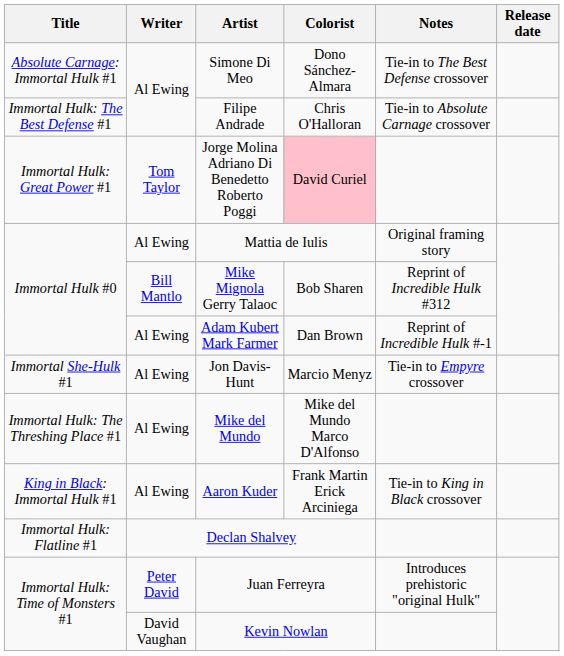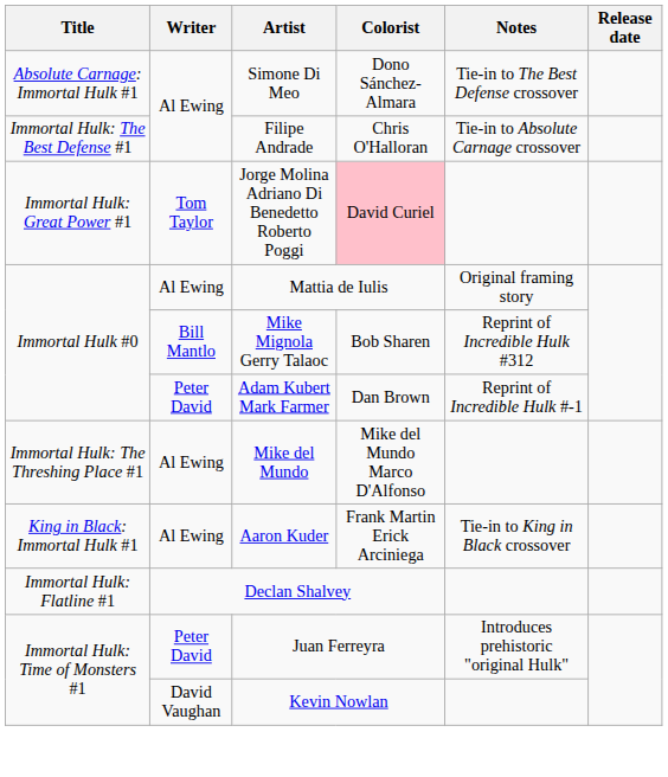 <table class="wikitable" style="text-align:center; width:100%">
 <tr>
 <th>Title</th>
 <th>Writer</th>
 <th>Artist</th>
 <th>Colorist</th>
 <th>Notes</th>
 <th>Release date</th>
 </tr>
 <tr>
 <td><em><a href='#'>Absolute Carnage</a>: Immortal Hulk</em> #1</td>
 <td rowspan="2">Al Ewing</td>
 <td>Simone Di Meo</td>
 <td>Dono Sánchez-Almara</td>
 <td>Tie-in to <em>The Best Defense</em> crossover</td>
 <td></td>
 </tr>
 <tr>
 <td><em>Immortal Hulk: <a href='#'>The Best Defense</a></em> #1</td>
 <td>Filipe Andrade</td>
 <td>Chris O'Halloran</td>
 <td>Tie-in to <em>Absolute Carnage</em> crossover</td>
 <td></td>
 </tr>
 <tr>
 <td><em>Immortal Hulk: <a href='#'>Great Power</a></em> #1</td>
 <td><a href='#'>Tom Taylor</a></td>
 <td>Jorge Molina<br>Adriano Di Benedetto<br>Roberto Poggi</td>
 <td style="background: pink;">David Curiel</td>
 <td></td>
 <td></td>
 </tr>
 <tr>
 <td rowspan="3"><em>Immortal Hulk</em> #0</td>
 <td>Al Ewing</td>
 <td colspan="2">Mattia de Iulis</td>
 <td>Original framing story</td>
 <td rowspan="3"></td>
 </tr>
 <tr>
 <td><a href='#'>Bill Mantlo</a></td>
 <td><a href='#'>Mike Mignola</a><br>Gerry Talaoc</td>
 <td>Bob Sharen</td>
 <td>Reprint of <em>Incredible Hulk</em> #312</td>
 </tr>
 <tr>
-<td>Al Ewing</td>
+<td><a href='#'>Peter David</a></td>
 <td><a href='#'>Adam Kubert</a><br><a href='#'>Mark Farmer</a></td>
 <td>Dan Brown</td>
 <td>Reprint of <em>Incredible Hulk</em> #-1</td>
-</tr>
-<tr>
-<td><em>Immortal <a href='#'>She-Hulk</a></em> #1</td>
-<td>Al Ewing</td>
-<td>Jon Davis-Hunt</td>
-<td>Marcio Menyz</td>
-<td>Tie-in to <em><a href='#'>Empyre</a></em> crossover</td>
-<td></td>
 </tr>
 <tr>
 <td><em>Immortal Hulk: The Threshing Place</em> #1</td>
 <td>Al Ewing</td>
 <td><a href='#'>Mike del Mundo</a></td>
 <td>Mike del Mundo<br>Marco D'Alfonso</td>
 <td></td>
 <td></td>
 </tr>
 <tr>
 <td><em><a href='#'>King in Black</a>: Immortal Hulk</em> #1</td>
 <td>Al Ewing</td>
 <td><a href='#'>Aaron Kuder</a></td>
 <td>Frank Martin<br>Erick Arciniega</td>
 <td>Tie-in to <em>King in Black</em> crossover</td>
 <td></td>
 </tr>
 <tr>
 <td><em>Immortal Hulk: Flatline</em> #1</td>
 <td colspan="3"><a href='#'>Declan Shalvey</a></td>
 <td></td>
 <td></td>
 </tr>
 <tr>
 <td rowspan="2"><em>Immortal Hulk: Time of Monsters</em> #1</td>
 <td><a href='#'>Peter David</a></td>
 <td colspan="2">Juan Ferreyra</td>
 <td>Introduces prehistoric "original Hulk"</td>
 <td rowspan="3"></td>
 </tr>
 <tr>
 <td>David Vaughan</td>
 <td colspan="2"><a href='#'>Kevin Nowlan</a></td>
 <td></td>
 </tr>
 </table>
